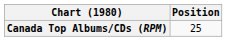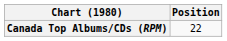 <table class="wikitable plainrowheaders" style="text-align:center">
 <tr>
 <th scope="col">Chart (1980)</th>
 <th scope="col">Position</th>
 </tr>
 <tr>
 <th scope="row">Canada Top Albums/CDs (<em>RPM</em>)</th>
-<td>25</td>
+<td>22</td>
 </tr>
 </table>
